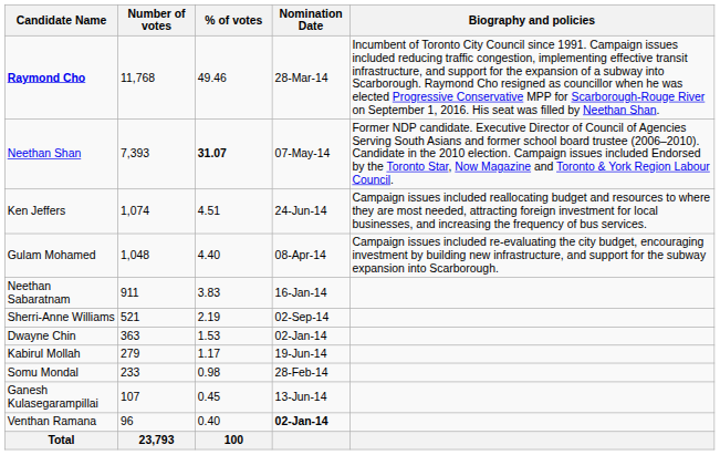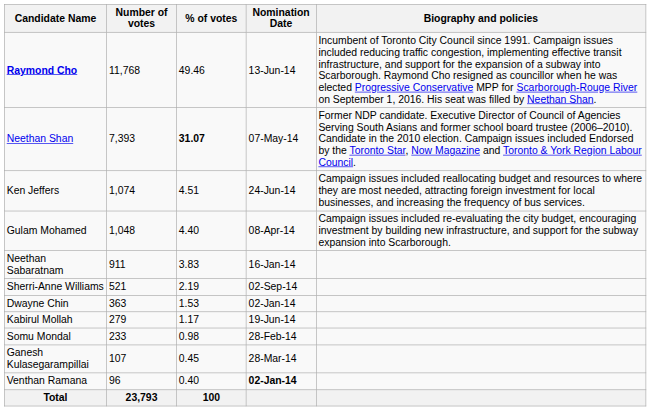 <table class="wikitable">
 <tr>
 <th scope="col" style="width: 150px;">Candidate Name</th>
 <th scope="col" style="width: 100px;">Number of votes</th>
 <th scope="col" style="width: 100px;">% of votes</th>
 <th scope="col" style="width: 100px;">Nomination Date</th>
 <th scope="col" style="width: 500px;">Biography and policies</th>
 </tr>
 <tr>
 <td><strong><a href='#'>Raymond Cho</a></strong></td>
 <td>11,768</td>
 <td>49.46</td>
-<td>28-Mar-14</td>
+<td>13-Jun-14</td>
 <td>Incumbent of Toronto City Council since 1991. Campaign issues included reducing traffic congestion, implementing effective transit infrastructure, and support for the expansion of a subway into Scarborough. Raymond Cho resigned as councillor when he was elected <a href='#'>Progressive Conservative</a> MPP for <a href='#'>Scarborough-Rouge River</a> on September 1, 2016. His seat was filled by <a href='#'>Neethan Shan</a>.</td>
 </tr>
 <tr>
 <td><a href='#'>Neethan Shan</a></td>
 <td>7,393</td>
 <td><strong>31.07</strong></td>
 <td>07-May-14</td>
 <td>Former NDP candidate. Executive Director of Council of Agencies Serving South Asians and former school board trustee (2006–2010). Candidate in the 2010 election. Campaign issues included Endorsed by the <a href='#'>Toronto Star</a>, <a href='#'>Now Magazine</a> and <a href='#'>Toronto & York Region Labour Council</a>.</td>
 </tr>
 <tr>
 <td>Ken Jeffers</td>
 <td>1,074</td>
 <td>4.51</td>
 <td>24-Jun-14</td>
 <td>Campaign issues included reallocating budget and resources to where they are most needed, attracting foreign investment for local businesses, and increasing the frequency of bus services.</td>
 </tr>
 <tr>
 <td>Gulam Mohamed</td>
 <td>1,048</td>
 <td>4.40</td>
 <td>08-Apr-14</td>
 <td>Campaign issues included re-evaluating the city budget, encouraging investment by building new infrastructure, and support for the subway expansion into Scarborough.</td>
 </tr>
 <tr>
 <td>Neethan Sabaratnam</td>
 <td>911</td>
 <td>3.83</td>
 <td>16-Jan-14</td>
 <td></td>
 </tr>
 <tr>
 <td>Sherri-Anne Williams</td>
 <td>521</td>
 <td>2.19</td>
 <td>02-Sep-14</td>
 <td></td>
 </tr>
 <tr>
 <td>Dwayne Chin</td>
 <td>363</td>
 <td>1.53</td>
 <td>02-Jan-14</td>
 <td></td>
 </tr>
 <tr>
 <td>Kabirul Mollah</td>
 <td>279</td>
 <td>1.17</td>
 <td>19-Jun-14</td>
 <td></td>
 </tr>
 <tr>
 <td>Somu Mondal</td>
 <td>233</td>
 <td>0.98</td>
 <td>28-Feb-14</td>
 <td></td>
 </tr>
 <tr>
 <td>Ganesh Kulasegarampillai</td>
 <td>107</td>
 <td>0.45</td>
-<td>13-Jun-14</td>
+<td>28-Mar-14</td>
 <td></td>
 </tr>
 <tr>
 <td>Venthan Ramana</td>
 <td>96</td>
 <td>0.40</td>
 <td><strong>02-Jan-14</strong></td>
 <td></td>
 </tr>
 <tr>
 <th>Total</th>
 <th>23,793</th>
 <th>100</th>
 <th></th>
 <th></th>
 </tr>
 </table>
